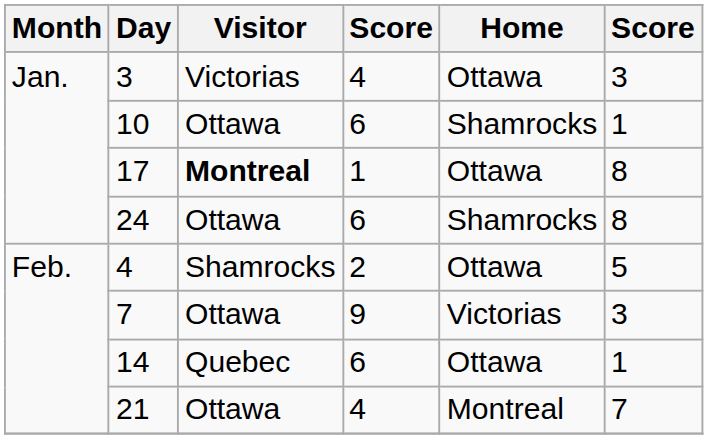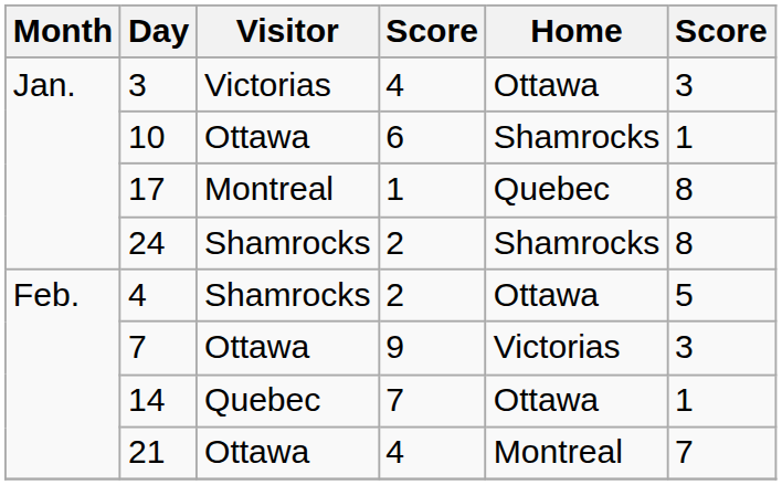 <table class="wikitable">
 <tr>
 <th>Month</th>
 <th>Day</th>
 <th>Visitor</th>
 <th>Score</th>
 <th>Home</th>
 <th>Score</th>
 </tr>
 <tr>
 <td rowspan=4 valign=top>Jan.</td>
 <td>3</td>
 <td>Victorias</td>
 <td>4</td>
 <td>Ottawa</td>
 <td>3</td>
 </tr>
 <tr>
 <td>10</td>
 <td>Ottawa</td>
 <td>6</td>
 <td>Shamrocks</td>
 <td>1</td>
 </tr>
 <tr>
 <td>17</td>
-<td><strong>Montreal</strong></td>
+<td>Montreal</td>
 <td>1</td>
-<td>Ottawa</td>
+<td>Quebec</td>
 <td>8</td>
 </tr>
 <tr>
 <td>24</td>
-<td>Ottawa</td>
-<td>6</td>
+<td>Shamrocks</td>
+<td>2</td>
 <td>Shamrocks</td>
 <td>8</td>
 </tr>
 <tr>
 <td rowspan=4 valign=top>Feb.</td>
 <td>4</td>
 <td>Shamrocks</td>
 <td>2</td>
 <td>Ottawa</td>
 <td>5</td>
 </tr>
 <tr>
 <td>7</td>
 <td>Ottawa</td>
 <td>9</td>
 <td>Victorias</td>
 <td>3</td>
 </tr>
 <tr>
 <td>14</td>
 <td>Quebec</td>
-<td>6</td>
+<td>7</td>
 <td>Ottawa</td>
 <td>1</td>
 </tr>
 <tr>
 <td>21</td>
 <td>Ottawa</td>
 <td>4</td>
 <td>Montreal</td>
 <td>7</td>
 </tr>
 <tr>
 </tr>
 </table>
